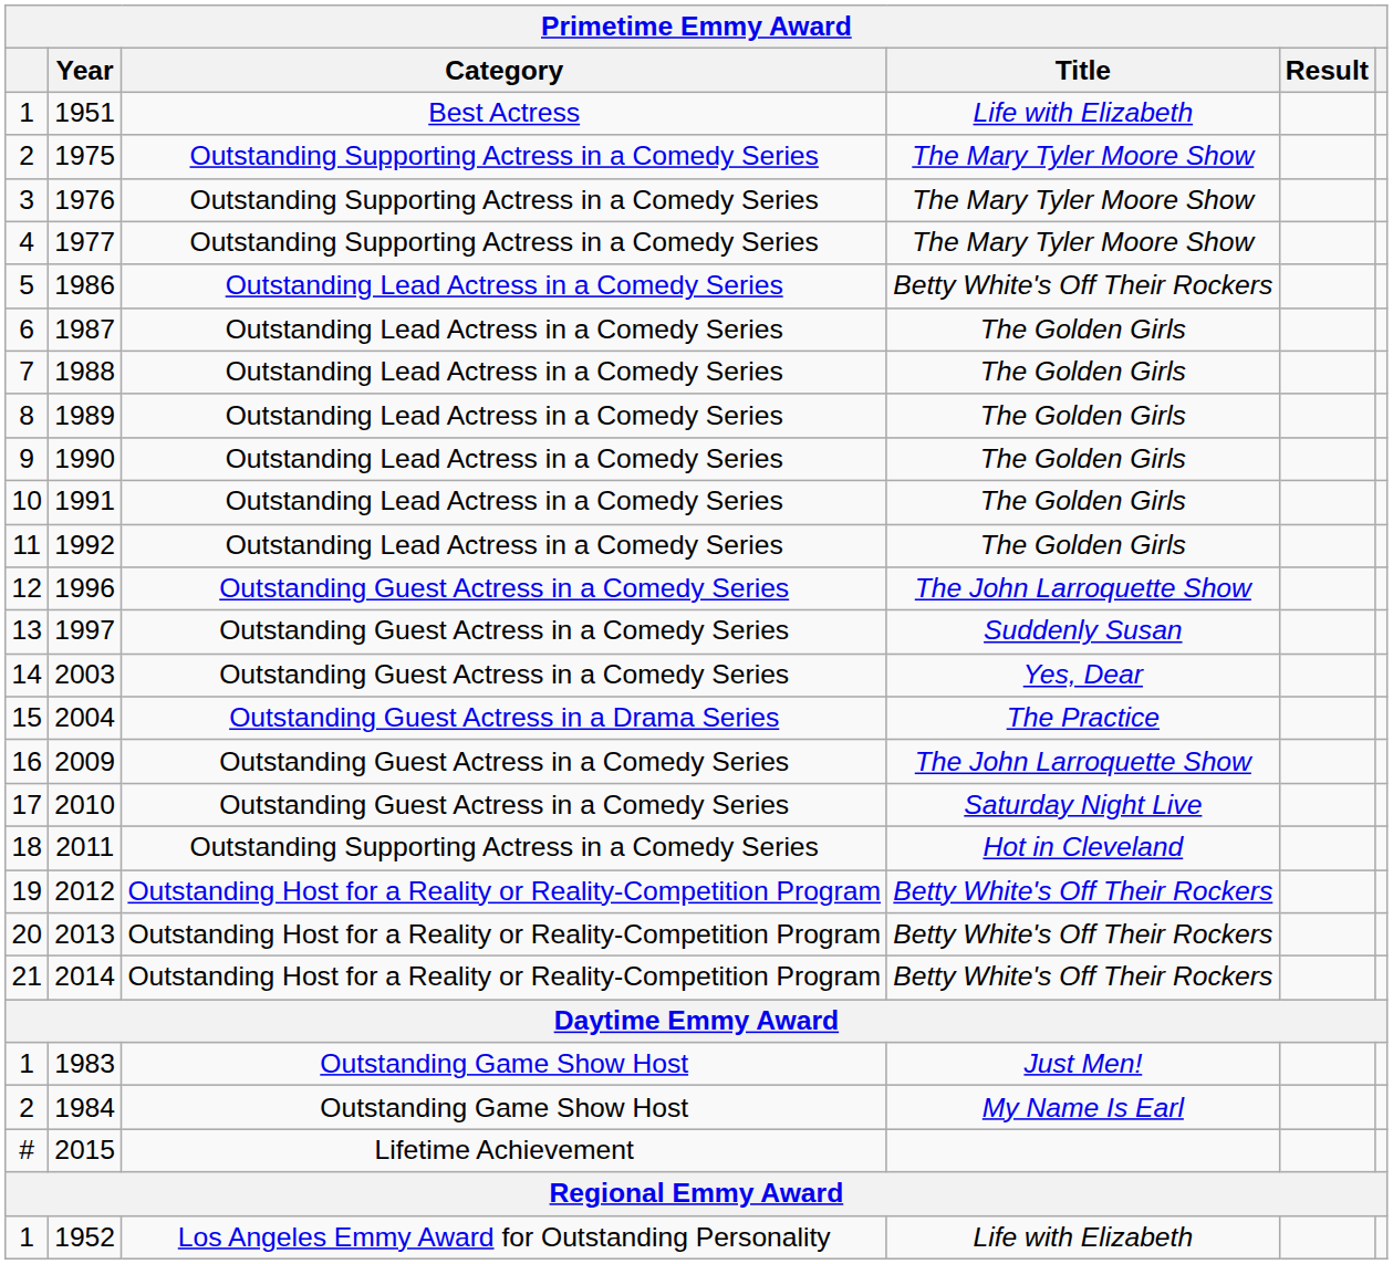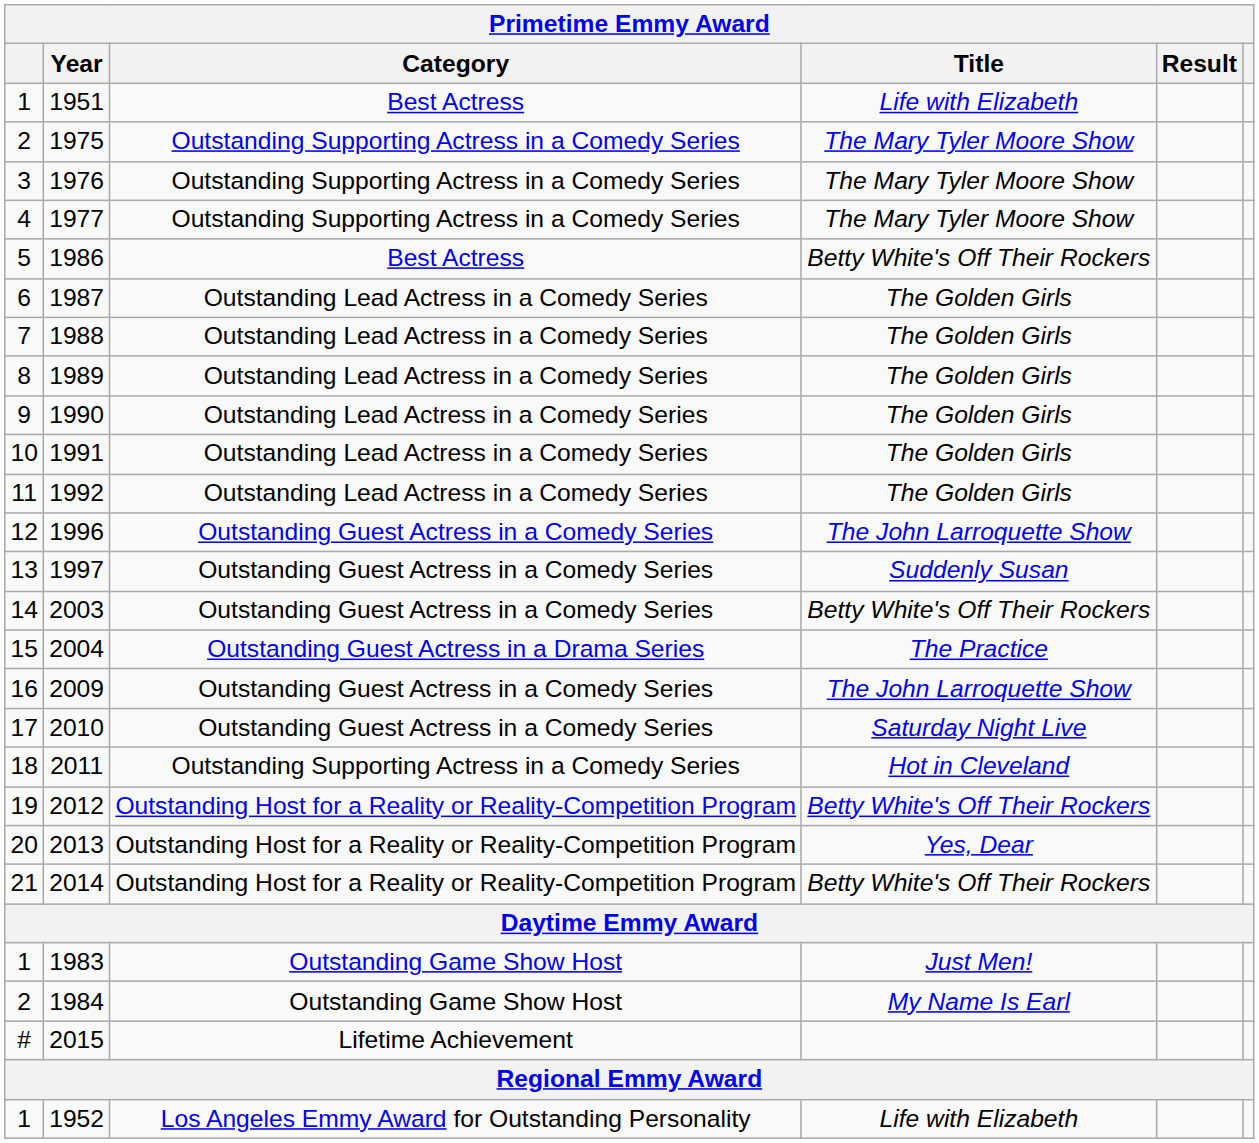 <table class="wikitable" style="text-align:center;">
 <tr>
 <th colspan="7"><a href='#'>Primetime Emmy Award</a></th>
 </tr>
 <tr>
 <th scope="col"></th>
 <th scope="col">Year</th>
 <th scope="col">Category</th>
 <th scope="col">Title</th>
 <th scope="col">Result</th>
 <th scope="col"></th>
 </tr>
 <tr>
 <td>1</td>
 <td>1951</td>
 <td><a href='#'>Best Actress</a></td>
 <td><em><a href='#'>Life with Elizabeth</a></em></td>
 <td></td>
 <td></td>
 </tr>
 <tr>
 <td>2</td>
 <td>1975</td>
 <td><a href='#'>Outstanding Supporting Actress in a Comedy Series</a></td>
 <td><em><a href='#'>The Mary Tyler Moore Show</a></em></td>
 <td></td>
 <td></td>
 </tr>
 <tr>
 <td>3</td>
 <td>1976</td>
 <td>Outstanding Supporting Actress in a Comedy Series</td>
 <td><em>The Mary Tyler Moore Show</em></td>
 <td></td>
 <td></td>
 </tr>
 <tr>
 <td>4</td>
 <td>1977</td>
 <td>Outstanding Supporting Actress in a Comedy Series</td>
 <td><em>The Mary Tyler Moore Show</em></td>
 <td></td>
 <td></td>
 </tr>
 <tr>
 <td>5</td>
 <td>1986</td>
-<td><a href='#'>Outstanding Lead Actress in a Comedy Series</a></td>
+<td><a href='#'>Best Actress</a></td>
 <td><em>Betty White's Off Their Rockers</em></td>
 <td></td>
 <td></td>
 </tr>
 <tr>
 <td>6</td>
 <td>1987</td>
 <td>Outstanding Lead Actress in a Comedy Series</td>
 <td><em>The Golden Girls</em></td>
 <td></td>
 <td></td>
 </tr>
 <tr>
 <td>7</td>
 <td>1988</td>
 <td>Outstanding Lead Actress in a Comedy Series</td>
 <td><em>The Golden Girls</em></td>
 <td></td>
 <td></td>
 </tr>
 <tr>
 <td>8</td>
 <td>1989</td>
 <td>Outstanding Lead Actress in a Comedy Series</td>
 <td><em>The Golden Girls</em></td>
 <td></td>
 <td></td>
 </tr>
 <tr>
 <td>9</td>
 <td>1990</td>
 <td>Outstanding Lead Actress in a Comedy Series</td>
 <td><em>The Golden Girls</em></td>
 <td></td>
 <td></td>
 </tr>
 <tr>
 <td>10</td>
 <td>1991</td>
 <td>Outstanding Lead Actress in a Comedy Series</td>
 <td><em>The Golden Girls</em></td>
 <td></td>
 <td></td>
 </tr>
 <tr>
 <td>11</td>
 <td>1992</td>
 <td>Outstanding Lead Actress in a Comedy Series</td>
 <td><em>The Golden Girls</em></td>
 <td></td>
 <td></td>
 </tr>
 <tr>
 <td>12</td>
 <td>1996</td>
 <td><a href='#'>Outstanding Guest Actress in a Comedy Series</a></td>
 <td><em><a href='#'>The John Larroquette Show</a></em></td>
 <td></td>
 <td></td>
 </tr>
 <tr>
 <td>13</td>
 <td>1997</td>
 <td>Outstanding Guest Actress in a Comedy Series</td>
 <td><em><a href='#'>Suddenly Susan</a></em></td>
 <td></td>
 <td></td>
 </tr>
 <tr>
 <td>14</td>
 <td>2003</td>
 <td>Outstanding Guest Actress in a Comedy Series</td>
-<td><em><a href='#'>Yes, Dear</a></em></td>
+<td><em>Betty White's Off Their Rockers</em></td>
 <td></td>
 <td></td>
 </tr>
 <tr>
 <td>15</td>
 <td>2004</td>
 <td><a href='#'>Outstanding Guest Actress in a Drama Series</a></td>
 <td><em><a href='#'>The Practice</a></em></td>
 <td></td>
 <td></td>
 </tr>
 <tr>
 <td>16</td>
 <td>2009</td>
 <td>Outstanding Guest Actress in a Comedy Series</td>
 <td><em><a href='#'>The John Larroquette Show</a></em></td>
 <td></td>
 <td></td>
 </tr>
 <tr>
 <td>17</td>
 <td>2010</td>
 <td>Outstanding Guest Actress in a Comedy Series</td>
 <td><em><a href='#'>Saturday Night Live</a></em></td>
 <td></td>
 <td></td>
 </tr>
 <tr>
 <td>18</td>
 <td>2011</td>
 <td>Outstanding Supporting Actress in a Comedy Series</td>
 <td><em><a href='#'>Hot in Cleveland</a></em></td>
 <td></td>
 <td></td>
 </tr>
 <tr>
 <td>19</td>
 <td>2012</td>
 <td><a href='#'>Outstanding Host for a Reality or Reality-Competition Program</a></td>
 <td><em><a href='#'>Betty White's Off Their Rockers</a></em></td>
 <td></td>
 <td></td>
 </tr>
 <tr>
 <td>20</td>
 <td>2013</td>
 <td>Outstanding Host for a Reality or Reality-Competition Program</td>
-<td><em>Betty White's Off Their Rockers</em></td>
+<td><em><a href='#'>Yes, Dear</a></em></td>
 <td></td>
 <td></td>
 </tr>
 <tr>
 <td>21</td>
 <td>2014</td>
 <td>Outstanding Host for a Reality or Reality-Competition Program</td>
 <td><em>Betty White's Off Their Rockers</em></td>
 <td></td>
 <td></td>
 </tr>
 <tr>
 <th colspan=6><a href='#'>Daytime Emmy Award</a></th>
 </tr>
 <tr>
 <td>1</td>
 <td>1983</td>
 <td><a href='#'>Outstanding Game Show Host</a></td>
 <td><em><a href='#'>Just Men!</a></em></td>
 <td></td>
 <td></td>
 </tr>
 <tr>
 <td>2</td>
 <td>1984</td>
 <td>Outstanding Game Show Host</td>
 <td><em><a href='#'>My Name Is Earl</a></em></td>
 <td></td>
 <td></td>
 </tr>
 <tr>
 <td>#</td>
 <td>2015</td>
 <td>Lifetime Achievement</td>
 <td></td>
 <td></td>
 <td></td>
 </tr>
 <tr>
 <th colspan=6><a href='#'>Regional Emmy Award</a></th>
 </tr>
 <tr>
 <td>1</td>
 <td>1952</td>
 <td><a href='#'>Los Angeles Emmy Award</a> for Outstanding Personality</td>
 <td><em>Life with Elizabeth</em></td>
 <td></td>
 <td></td>
 </tr>
 </table>
